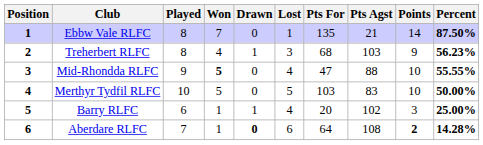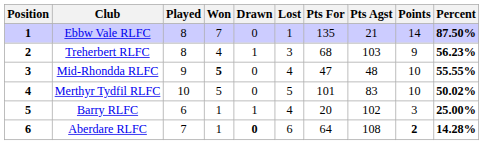 <table class="wikitable" style="text-align:center;">
 <tr>
 <th><strong>Position</strong></th>
 <th><strong>Club</strong></th>
 <th><strong>Played</strong></th>
 <th><strong>Won</strong></th>
 <th><strong>Drawn</strong></th>
 <th><strong>Lost</strong></th>
 <th><strong>Pts For</strong></th>
 <th><strong>Pts Agst</strong></th>
 <th><strong>Points</strong></th>
 <th><strong>Percent</strong></th>
 </tr>
 <tr align=center style="background:#ccccff;">
 <td><strong>1</strong></td>
 <td><a href='#'>Ebbw Vale RLFC</a></td>
 <td>8</td>
 <td>7</td>
 <td>0</td>
 <td>1</td>
 <td>135</td>
 <td>21</td>
 <td>14</td>
 <td><strong>87.50%</strong></td>
 </tr>
 <tr align=center style="background:white;color:black">
 <td><strong>2</strong></td>
 <td><a href='#'>Treherbert RLFC</a></td>
 <td>8</td>
 <td>4</td>
 <td>1</td>
 <td>3</td>
 <td>68</td>
 <td>103</td>
 <td>9</td>
 <td><strong>56.23%</strong></td>
 </tr>
 <tr align=center style="background:white;color:black">
 <td><strong>3</strong></td>
 <td><a href='#'>Mid-Rhondda RLFC</a></td>
 <td>9</td>
 <td><strong>5</strong></td>
 <td>0</td>
 <td>4</td>
 <td>47</td>
-<td>88</td>
+<td>48</td>
 <td>10</td>
 <td><strong>55.55%</strong></td>
 </tr>
 <tr align=center style="background:white;color:black">
 <td><strong>4</strong></td>
 <td><a href='#'>Merthyr Tydfil RLFC</a></td>
 <td>10</td>
 <td>5</td>
 <td>0</td>
 <td>5</td>
-<td>103</td>
+<td>101</td>
 <td>83</td>
 <td>10</td>
-<td><strong>50.00%</strong></td>
+<td><strong>50.02%</strong></td>
 </tr>
 <tr align=center style="background:white;color:black">
 <td><strong>5</strong></td>
 <td><a href='#'>Barry RLFC</a></td>
 <td>6</td>
 <td>1</td>
 <td>1</td>
 <td>4</td>
 <td>20</td>
 <td>102</td>
 <td>3</td>
 <td><strong>25.00%</strong></td>
 </tr>
 <tr align=center style="background:white;color:black">
 <td><strong>6</strong></td>
 <td><a href='#'>Aberdare RLFC</a></td>
 <td>7</td>
 <td>1</td>
 <td><strong>0</strong></td>
 <td>6</td>
 <td>64</td>
 <td>108</td>
 <td><strong>2</strong></td>
 <td><strong>14.28%</strong></td>
 </tr>
 </table>
